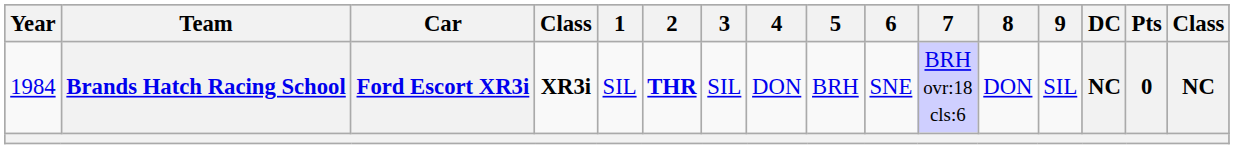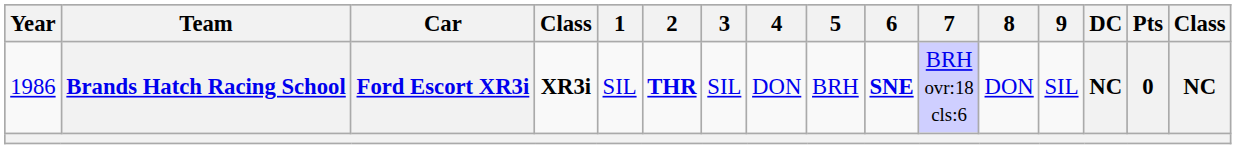 <table class="wikitable" style="text-align:center; font-size:85%">
 <tr>
 <th>Year</th>
 <th>Team</th>
 <th>Car</th>
 <th>Class</th>
 <th>1</th>
 <th>2</th>
 <th>3</th>
 <th>4</th>
 <th>5</th>
 <th>6</th>
 <th>7</th>
 <th>8</th>
 <th>9</th>
 <th>DC</th>
 <th>Pts</th>
 <th>Class</th>
 </tr>
 <tr>
-<td><a href='#'>1984</a></td>
+<td><a href='#'>1986</a></td>
 <th><a href='#'>Brands Hatch Racing School</a></th>
 <th><a href='#'>Ford Escort XR3i</a></th>
 <td align=center><strong><span>XR3i</span></strong></td>
 <td><a href='#'>SIL</a></td>
 <td><strong><a href='#'>THR</a></strong></td>
 <td><a href='#'>SIL</a></td>
 <td><a href='#'>DON</a></td>
 <td><a href='#'>BRH</a></td>
-<td><a href='#'>SNE</a></td>
+<td><strong><a href='#'>SNE</a></strong></td>
 <td style="background:#CFCFFF;"><a href='#'>BRH</a><br><small>ovr:18<br>cls:6</small></td>
 <td><a href='#'>DON</a></td>
 <td><a href='#'>SIL</a></td>
 <th>NC</th>
 <th>0</th>
 <th>NC</th>
 </tr>
 <tr>
 <th colspan="16"></th>
 </tr>
 </table>
